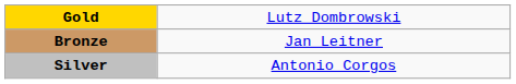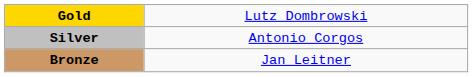 <table class="wikitable" style="text-align:center; " width="35%">
 <tr>
 <td bgcolor="gold"><strong>Gold</strong></td>
 <td><a href='#'>Lutz Dombrowski</a><br>  <small><em></em></small></td>
 </tr>
 <tr>
+<td bgcolor="silver"><strong>Silver</strong></td>
+<td><a href='#'>Antonio Corgos</a><br>  <small><em></em></small></td>
+</tr>
+<tr>
 <td bgcolor="CC9966"><strong>Bronze</strong></td>
 <td><a href='#'>Jan Leitner</a><br>  <small><em></em></small></td>
 </tr>
-<tr>
-<td bgcolor="silver"><strong>Silver</strong></td>
-<td><a href='#'>Antonio Corgos</a><br>  <small><em></em></small></td>
-</tr>
 </table>
